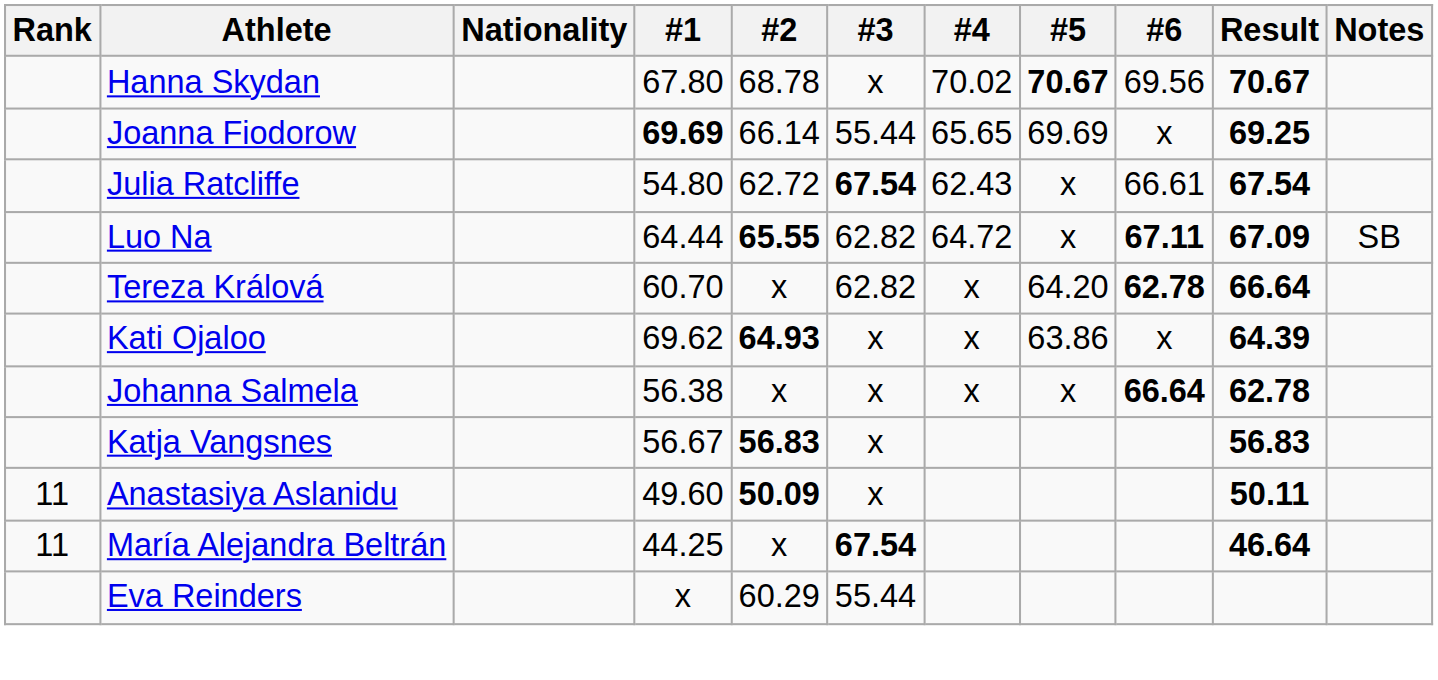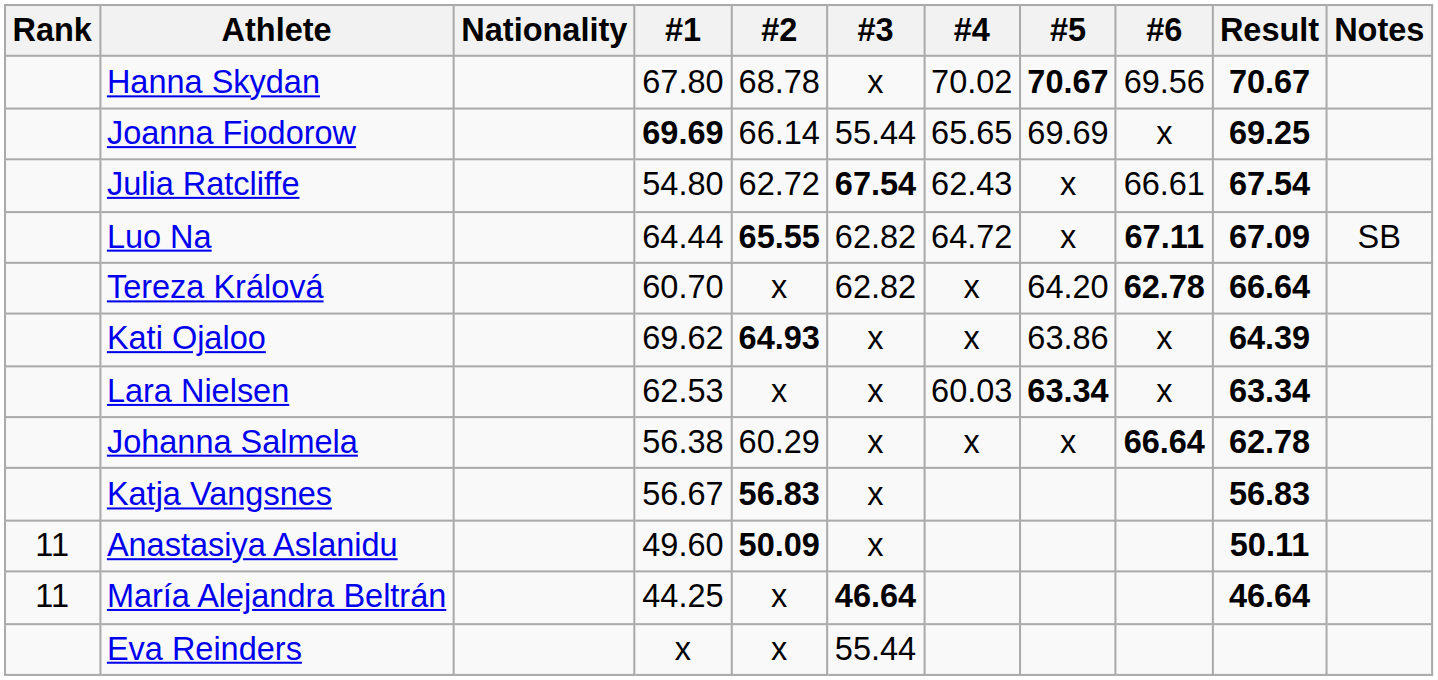 <table class="wikitable sortable" style="text-align:center">
 <tr>
 <th>Rank</th>
 <th>Athlete</th>
 <th>Nationality</th>
 <th>#1</th>
 <th>#2</th>
 <th>#3</th>
 <th>#4</th>
 <th>#5</th>
 <th>#6</th>
 <th>Result</th>
 <th>Notes</th>
 </tr>
 <tr>
 <td></td>
 <td align="left"><a href='#'>Hanna Skydan</a></td>
 <td align=left></td>
 <td>67.80</td>
 <td>68.78</td>
 <td>x</td>
 <td>70.02</td>
 <td><strong>70.67</strong></td>
 <td>69.56</td>
 <td><strong>70.67</strong></td>
 <td></td>
 </tr>
 <tr>
 <td></td>
 <td align="left"><a href='#'>Joanna Fiodorow</a></td>
 <td align=left></td>
 <td><strong>69.69</strong></td>
 <td>66.14</td>
 <td>55.44</td>
 <td>65.65</td>
 <td>69.69</td>
 <td>x</td>
 <td><strong>69.25</strong></td>
 <td></td>
 </tr>
 <tr>
 <td></td>
 <td align="left"><a href='#'>Julia Ratcliffe</a></td>
 <td align=left></td>
 <td>54.80</td>
 <td>62.72</td>
 <td><strong>67.54</strong></td>
 <td>62.43</td>
 <td>x</td>
 <td>66.61</td>
 <td><strong>67.54</strong></td>
 <td></td>
 </tr>
 <tr>
 <td></td>
 <td align="left"><a href='#'>Luo Na</a></td>
 <td align=left></td>
 <td>64.44</td>
 <td><strong>65.55</strong></td>
 <td>62.82</td>
 <td>64.72</td>
 <td>x</td>
 <td><strong>67.11</strong></td>
 <td><strong>67.09</strong></td>
 <td>SB</td>
 </tr>
 <tr>
 <td></td>
 <td align="left"><a href='#'>Tereza Králová</a></td>
 <td align=left></td>
 <td>60.70</td>
 <td>x</td>
 <td>62.82</td>
 <td>x</td>
 <td>64.20</td>
 <td><strong>62.78</strong></td>
 <td><strong>66.64</strong></td>
 <td></td>
 </tr>
 <tr>
 <td></td>
 <td align="left"><a href='#'>Kati Ojaloo</a></td>
 <td align=left></td>
 <td>69.62</td>
 <td><strong>64.93</strong></td>
 <td>x</td>
 <td>x</td>
 <td>63.86</td>
 <td>x</td>
 <td><strong>64.39</strong></td>
 <td></td>
 </tr>
 <tr>
 <td></td>
+<td align="left"><a href='#'>Lara Nielsen</a></td>
+<td align=left></td>
+<td>62.53</td>
+<td>x</td>
+<td>x</td>
+<td>60.03</td>
+<td><strong>63.34</strong></td>
+<td>x</td>
+<td><strong>63.34</strong></td>
+<td></td>
+</tr>
+<tr>
+<td></td>
 <td align="left"><a href='#'>Johanna Salmela</a></td>
 <td align=left></td>
 <td>56.38</td>
-<td>x</td>
+<td>60.29</td>
 <td>x</td>
 <td>x</td>
 <td>x</td>
 <td><strong>66.64</strong></td>
 <td><strong>62.78</strong></td>
 <td></td>
 </tr>
 <tr>
 <td></td>
 <td align="left"><a href='#'>Katja Vangsnes</a></td>
 <td align=left></td>
 <td>56.67</td>
 <td><strong>56.83</strong></td>
 <td>x</td>
 <td></td>
 <td></td>
 <td></td>
 <td><strong>56.83</strong></td>
 <td></td>
 </tr>
 <tr>
 <td>11</td>
 <td align="left"><a href='#'>Anastasiya Aslanidu</a></td>
 <td align=left></td>
 <td>49.60</td>
 <td><strong>50.09</strong></td>
 <td>x</td>
 <td></td>
 <td></td>
 <td></td>
 <td><strong>50.11</strong></td>
 <td></td>
 </tr>
 <tr>
 <td>11</td>
 <td align="left"><a href='#'>María Alejandra Beltrán</a></td>
 <td align=left></td>
 <td>44.25</td>
 <td>x</td>
-<td><strong>67.54</strong></td>
+<td><strong>46.64</strong></td>
 <td></td>
 <td></td>
 <td></td>
 <td><strong>46.64</strong></td>
 <td></td>
 </tr>
 <tr>
 <td></td>
 <td align="left"><a href='#'>Eva Reinders</a></td>
 <td align=left></td>
 <td>x</td>
-<td>60.29</td>
+<td>x</td>
 <td>55.44</td>
 <td></td>
 <td></td>
 <td></td>
 <td><strong></strong></td>
 <td></td>
 </tr>
 </table>
